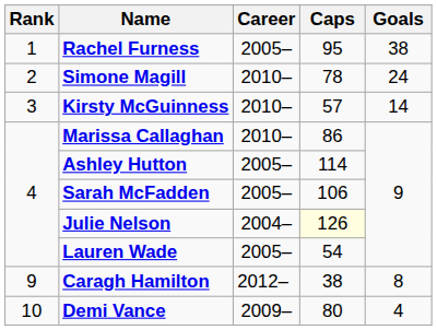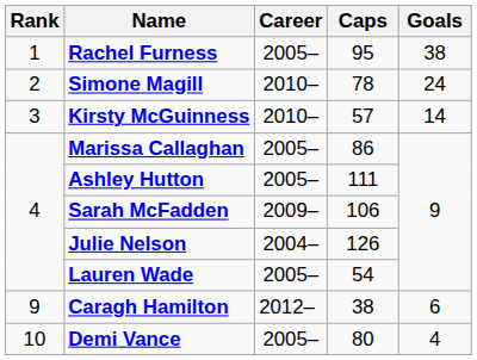 <table class="wikitable" style="text-align:center;">
 <tr>
 <th>Rank</th>
 <th>Name</th>
 <th>Career</th>
 <th width=50>Caps</th>
 <th width=50>Goals</th>
 </tr>
 <tr>
 <td>1</td>
 <td align=left><strong><a href='#'>Rachel Furness</a></strong></td>
 <td alignleft>2005–</td>
 <td>95</td>
 <td>38</td>
 </tr>
 <tr>
 <td>2</td>
 <td align=left><strong><a href='#'>Simone Magill</a> </strong></td>
 <td alignleft>2010–</td>
 <td>78</td>
 <td>24</td>
 </tr>
 <tr>
 <td>3</td>
 <td align=left><strong><a href='#'>Kirsty McGuinness</a></strong></td>
 <td alignleft>2010–</td>
 <td>57</td>
 <td>14</td>
 </tr>
 <tr>
 <td rowspan=5>4</td>
 <td align=left><strong><a href='#'>Marissa Callaghan</a></strong></td>
-<td alignleft>2010–</td>
+<td alignleft>2005–</td>
 <td>86</td>
 <td rowspan=5>9</td>
 </tr>
 <tr>
 <td align=left><strong><a href='#'>Ashley Hutton</a></strong></td>
 <td alignleft>2005–</td>
-<td>114</td>
+<td>111</td>
 </tr>
 <tr>
 <td align=left><strong><a href='#'>Sarah McFadden</a></strong></td>
-<td alignleft>2005–</td>
+<td alignleft>2009–</td>
 <td>106</td>
 </tr>
 <tr>
 <td align=left><strong><a href='#'>Julie Nelson</a></strong></td>
 <td alignleft>2004–</td>
-<td style="background: lightyellow;">126</td>
+<td>126</td>
 </tr>
 <tr>
 <td align=left><strong><a href='#'>Lauren Wade</a></strong></td>
 <td alignleft>2005–</td>
 <td>54</td>
 </tr>
 <tr>
 <td>9</td>
 <td align=left><strong><a href='#'>Caragh Hamilton</a></strong></td>
 <td align=left>2012–</td>
 <td>38</td>
-<td>8</td>
+<td>6</td>
 </tr>
 <tr>
 <td>10</td>
 <td align=left><strong><a href='#'>Demi Vance</a></strong></td>
-<td alignleft>2009–</td>
+<td alignleft>2005–</td>
 <td>80</td>
 <td>4</td>
 </tr>
 </table>
